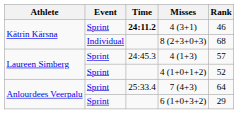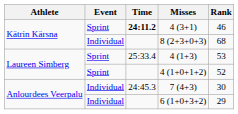 <table class="wikitable" style="font-size:90%">
 <tr>
 <th>Athlete</th>
 <th>Event</th>
 <th>Time</th>
 <th>Misses</th>
 <th>Rank</th>
 </tr>
 <tr align=center>
 <td align=left rowspan=2><a href='#'>Kätrin Kärsna</a></td>
 <td align=left><a href='#'>Sprint</a></td>
 <td><strong>24:11.2</strong></td>
 <td>4 (3+1)</td>
 <td>46</td>
 </tr>
 <tr align=center>
 <td align=left><a href='#'>Individual</a></td>
 <td></td>
 <td>8 (2+3+0+3)</td>
 <td>68</td>
 </tr>
 <tr align=center>
 <td align=left rowspan=2><a href='#'>Laureen Simberg</a></td>
 <td align=left><a href='#'>Sprint</a></td>
-<td>24:45.3</td>
+<td>25:33.4</td>
 <td>4 (1+3)</td>
-<td>57</td>
+<td>53</td>
 </tr>
 <tr align=center>
 <td align=left><a href='#'>Sprint</a></td>
 <td></td>
 <td>4 (1+0+1+2)</td>
 <td>52</td>
 </tr>
 <tr align=center>
 <td align=left rowspan=2><a href='#'>Anlourdees Veerpalu</a></td>
-<td align=left><a href='#'>Sprint</a></td>
-<td>25:33.4</td>
+<td align=left><a href='#'>Individual</a></td>
+<td>24:45.3</td>
 <td>7 (4+3)</td>
-<td>64</td>
+<td>30</td>
 </tr>
 <tr align=center>
-<td align=left><a href='#'>Sprint</a></td>
+<td align=left><a href='#'>Individual</a></td>
 <td></td>
 <td>6 (1+0+3+2)</td>
 <td>29</td>
 </tr>
 </table>
